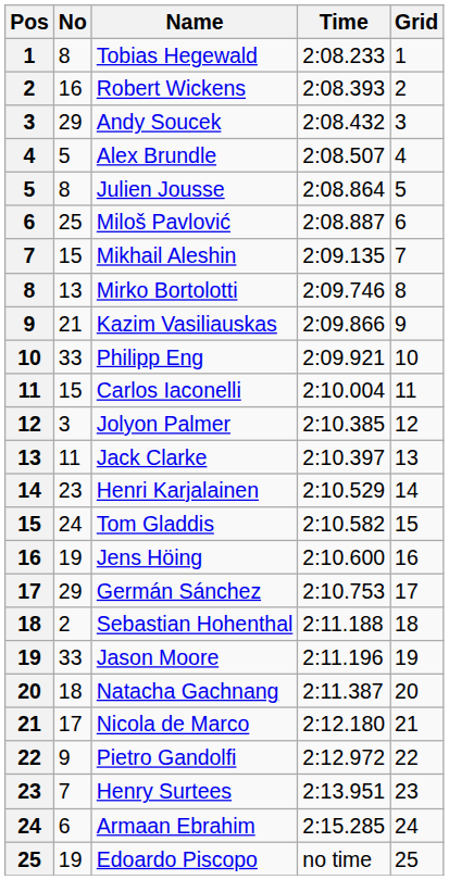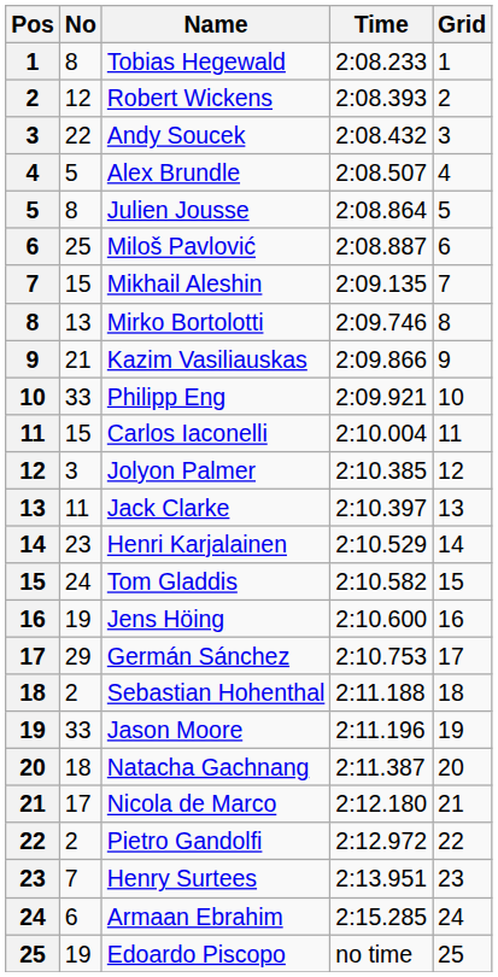 <table class="wikitable" style="font-size: 95%">
 <tr>
 <th>Pos</th>
 <th>No</th>
 <th>Name</th>
 <th>Time</th>
 <th>Grid</th>
 </tr>
 <tr>
 <th>1</th>
 <td>8</td>
 <td> <a href='#'>Tobias Hegewald</a></td>
 <td>2:08.233</td>
 <td>1</td>
 </tr>
 <tr>
 <th>2</th>
-<td>16</td>
+<td>12</td>
 <td> <a href='#'>Robert Wickens</a></td>
 <td>2:08.393</td>
 <td>2</td>
 </tr>
 <tr>
 <th>3</th>
-<td>29</td>
+<td>22</td>
 <td> <a href='#'>Andy Soucek</a></td>
 <td>2:08.432</td>
 <td>3</td>
 </tr>
 <tr>
 <th>4</th>
 <td>5</td>
 <td> <a href='#'>Alex Brundle</a></td>
 <td>2:08.507</td>
 <td>4</td>
 </tr>
 <tr>
 <th>5</th>
 <td>8</td>
 <td> <a href='#'>Julien Jousse</a></td>
 <td>2:08.864</td>
 <td>5</td>
 </tr>
 <tr>
 <th>6</th>
 <td>25</td>
 <td> <a href='#'>Miloš Pavlović</a></td>
 <td>2:08.887</td>
 <td>6</td>
 </tr>
 <tr>
 <th>7</th>
 <td>15</td>
 <td> <a href='#'>Mikhail Aleshin</a></td>
 <td>2:09.135</td>
 <td>7</td>
 </tr>
 <tr>
 <th>8</th>
 <td>13</td>
 <td> <a href='#'>Mirko Bortolotti</a></td>
 <td>2:09.746</td>
 <td>8</td>
 </tr>
 <tr>
 <th>9</th>
 <td>21</td>
 <td> <a href='#'>Kazim Vasiliauskas</a></td>
 <td>2:09.866</td>
 <td>9</td>
 </tr>
 <tr>
 <th>10</th>
 <td>33</td>
 <td> <a href='#'>Philipp Eng</a></td>
 <td>2:09.921</td>
 <td>10</td>
 </tr>
 <tr>
 <th>11</th>
 <td>15</td>
 <td> <a href='#'>Carlos Iaconelli</a></td>
 <td>2:10.004</td>
 <td>11</td>
 </tr>
 <tr>
 <th>12</th>
 <td>3</td>
 <td> <a href='#'>Jolyon Palmer</a></td>
 <td>2:10.385</td>
 <td>12</td>
 </tr>
 <tr>
 <th>13</th>
 <td>11</td>
 <td> <a href='#'>Jack Clarke</a></td>
 <td>2:10.397</td>
 <td>13</td>
 </tr>
 <tr>
 <th>14</th>
 <td>23</td>
 <td> <a href='#'>Henri Karjalainen</a></td>
 <td>2:10.529</td>
 <td>14</td>
 </tr>
 <tr>
 <th>15</th>
 <td>24</td>
 <td> <a href='#'>Tom Gladdis</a></td>
 <td>2:10.582</td>
 <td>15</td>
 </tr>
 <tr>
 <th>16</th>
 <td>19</td>
 <td> <a href='#'>Jens Höing</a></td>
 <td>2:10.600</td>
 <td>16</td>
 </tr>
 <tr>
 <th>17</th>
 <td>29</td>
 <td> <a href='#'>Germán Sánchez</a></td>
 <td>2:10.753</td>
 <td>17</td>
 </tr>
 <tr>
 <th>18</th>
 <td>2</td>
 <td> <a href='#'>Sebastian Hohenthal</a></td>
 <td>2:11.188</td>
 <td>18</td>
 </tr>
 <tr>
 <th>19</th>
 <td>33</td>
 <td> <a href='#'>Jason Moore</a></td>
 <td>2:11.196</td>
 <td>19</td>
 </tr>
 <tr>
 <th>20</th>
 <td>18</td>
 <td> <a href='#'>Natacha Gachnang</a></td>
 <td>2:11.387</td>
 <td>20</td>
 </tr>
 <tr>
 <th>21</th>
 <td>17</td>
 <td> <a href='#'>Nicola de Marco</a></td>
 <td>2:12.180</td>
 <td>21</td>
 </tr>
 <tr>
 <th>22</th>
-<td>9</td>
+<td>2</td>
 <td> <a href='#'>Pietro Gandolfi</a></td>
 <td>2:12.972</td>
 <td>22</td>
 </tr>
 <tr>
 <th>23</th>
 <td>7</td>
 <td> <a href='#'>Henry Surtees</a></td>
 <td>2:13.951</td>
 <td>23</td>
 </tr>
 <tr>
 <th>24</th>
 <td>6</td>
 <td> <a href='#'>Armaan Ebrahim</a></td>
 <td>2:15.285</td>
 <td>24</td>
 </tr>
 <tr>
 <th>25</th>
 <td>19</td>
 <td> <a href='#'>Edoardo Piscopo</a></td>
 <td>no time</td>
 <td>25</td>
 </tr>
 </table>
